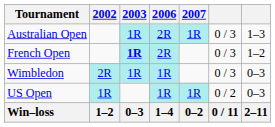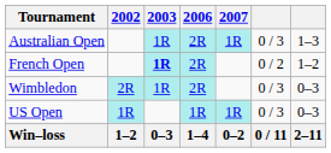 <table class=wikitable style=text-align:center;font-size:97%>
 <tr>
 <th>Tournament</th>
 <th><a href='#'>2002</a></th>
 <th><a href='#'>2003</a></th>
 <th><a href='#'>2006</a></th>
 <th><a href='#'>2007</a></th>
 <th></th>
 <th></th>
 </tr>
 <tr>
 <td align=left><a href='#'>Australian Open</a></td>
 <td></td>
 <td bgcolor=afeeee><a href='#'>1R</a></td>
 <td bgcolor=afeeee><a href='#'>2R</a></td>
 <td bgcolor=afeeee><a href='#'>1R</a></td>
 <td>0 / 3</td>
 <td>1–3</td>
 </tr>
 <tr>
 <td align=left><a href='#'>French Open</a></td>
 <td></td>
 <td bgcolor=afeeee><strong><a href='#'>1R</a></strong></td>
 <td bgcolor=afeeee><a href='#'>2R</a></td>
 <td></td>
-<td>0 / 3</td>
+<td>0 / 2</td>
 <td>1–2</td>
 </tr>
 <tr>
 <td align=left><a href='#'>Wimbledon</a></td>
 <td bgcolor=afeeee><a href='#'>2R</a></td>
 <td bgcolor=afeeee><a href='#'>1R</a></td>
-<td bgcolor=afeeee><a href='#'>1R</a></td>
+<td bgcolor=afeeee><a href='#'>2R</a></td>
 <td></td>
 <td>0 / 3</td>
 <td>0–3</td>
 </tr>
 <tr>
 <td align=left><a href='#'>US Open</a></td>
 <td bgcolor=afeeee><a href='#'>1R</a></td>
 <td></td>
 <td bgcolor=afeeee><a href='#'>1R</a></td>
 <td bgcolor=afeeee><a href='#'>1R</a></td>
-<td>0 / 2</td>
+<td>0 / 3</td>
 <td>0–3</td>
 </tr>
 <tr>
 <th style=text-align:left>Win–loss</th>
 <th>1–2</th>
 <th>0–3</th>
 <th>1–4</th>
 <th>0–2</th>
 <th>0 / 11</th>
 <th>2–11</th>
 </tr>
 </table>
